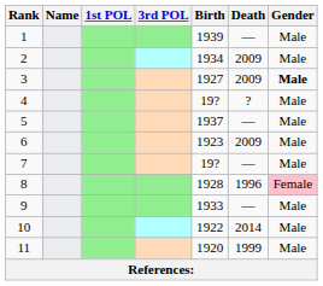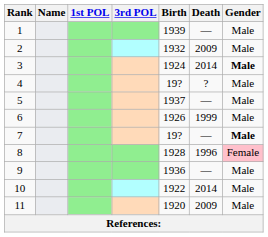 <table class="wikitable sortable" style=text-align:center>
 <tr>
 <th>Rank</th>
 <th>Name</th>
 <th unsortable><a href='#'>1st POL</a></th>
 <th unsortable><a href='#'>3rd POL</a></th>
 <th>Birth</th>
 <th>Death</th>
 <th>Gender</th>
 </tr>
 <tr>
 <td>1</td>
 <td bgcolor = #EAECF0></td>
 <td bgcolor = LightGreen></td>
 <td bgcolor = LightGreen></td>
 <td>1939</td>
 <td>—</td>
 <td>Male</td>
 </tr>
 <tr>
 <td>2</td>
 <td bgcolor = #EAECF0></td>
 <td bgcolor = LightGreen></td>
 <td bgcolor = #B2FFFF></td>
-<td>1934</td>
+<td>1932</td>
 <td>2009</td>
 <td>Male</td>
 </tr>
 <tr>
 <td>3</td>
 <td bgcolor = #EAECF0></td>
 <td bgcolor = LightGreen></td>
 <td bgcolor = PeachPuff></td>
-<td>1927</td>
-<td>2009</td>
+<td>1924</td>
+<td>2014</td>
 <td><strong>Male</strong></td>
 </tr>
 <tr>
 <td>4</td>
 <td bgcolor = #EAECF0></td>
 <td bgcolor = LightGreen></td>
 <td bgcolor = PeachPuff></td>
 <td>19?</td>
 <td>?</td>
 <td>Male</td>
 </tr>
 <tr>
 <td>5</td>
 <td bgcolor = #EAECF0></td>
 <td bgcolor = LightGreen></td>
 <td bgcolor = PeachPuff></td>
 <td>1937</td>
 <td>—</td>
 <td>Male</td>
 </tr>
 <tr>
 <td>6</td>
 <td bgcolor = #EAECF0></td>
 <td bgcolor = LightGreen></td>
 <td bgcolor = PeachPuff></td>
-<td>1923</td>
-<td>2009</td>
+<td>1926</td>
+<td>1999</td>
 <td>Male</td>
 </tr>
 <tr>
 <td>7</td>
 <td bgcolor = #EAECF0></td>
 <td bgcolor = LightGreen></td>
 <td bgcolor = PeachPuff></td>
 <td>19?</td>
 <td>—</td>
-<td>Male</td>
+<td><strong>Male</strong></td>
 </tr>
 <tr>
 <td>8</td>
 <td bgcolor = #EAECF0></td>
 <td bgcolor = LightGreen></td>
 <td bgcolor = LightGreen></td>
 <td>1928</td>
 <td>1996</td>
 <td bgcolor = Pink>Female</td>
 </tr>
 <tr>
 <td>9</td>
 <td bgcolor = #EAECF0></td>
 <td bgcolor = LightGreen></td>
 <td bgcolor = LightGreen></td>
-<td>1933</td>
+<td>1936</td>
 <td>—</td>
 <td>Male</td>
 </tr>
 <tr>
 <td>10</td>
 <td bgcolor = #EAECF0></td>
 <td bgcolor = LightGreen></td>
 <td bgcolor = #B2FFFF></td>
 <td>1922</td>
 <td>2014</td>
 <td>Male</td>
 </tr>
 <tr>
 <td>11</td>
 <td bgcolor = #EAECF0></td>
 <td bgcolor = LightGreen></td>
 <td bgcolor = PeachPuff></td>
 <td>1920</td>
-<td>1999</td>
+<td>2009</td>
 <td>Male</td>
 </tr>
 <tr class=sortbottom>
 <th colspan = "7" align = left><strong>References:</strong><br></th>
 </tr>
 </table>
